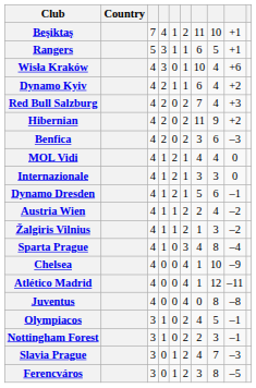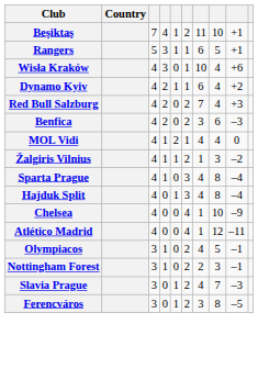 <table class="wikitable plainrowheaders sortable">
 <tr>
 <th>Club</th>
 <th>Country</th>
 <th scope="col"></th>
 <th scope="col"></th>
 <th scope="col"></th>
 <th scope="col"></th>
 <th scope="col"></th>
 <th scope="col"></th>
 <th scope="col"></th>
 <th scope="col" class=unsortable></th>
 </tr>
 <tr>
 <th scope=row align=left><a href='#'>Beşiktaş</a></th>
 <th scope=row align=left></th>
 <td align=center>7</td>
 <td align=center>4</td>
 <td align=center>1</td>
 <td align=center>2</td>
 <td align=center>11</td>
 <td align=center>10</td>
 <td align=center>+1</td>
 <td align=center></td>
 </tr>
 <tr>
 <th scope=row align=left><a href='#'>Rangers</a></th>
 <th scope=row align=left></th>
 <td align=center>5</td>
 <td align=center>3</td>
 <td align=center>1</td>
 <td align=center>1</td>
 <td align=center>6</td>
 <td align=center>5</td>
 <td align=center>+1</td>
 <td align=center></td>
 </tr>
 <tr>
 <th scope=row align=left><a href='#'>Wisła Kraków</a></th>
 <th scope=row align=left></th>
 <td align=center>4</td>
 <td align=center>3</td>
 <td align=center>0</td>
 <td align=center>1</td>
 <td align=center>10</td>
 <td align=center>4</td>
 <td align=center>+6</td>
 <td align=center></td>
 </tr>
 <tr>
 <th scope=row align=left><a href='#'>Dynamo Kyiv</a></th>
 <th scope=row align=left></th>
 <td align=center>4</td>
 <td align=center>2</td>
 <td align=center>1</td>
 <td align=center>1</td>
 <td align=center>6</td>
 <td align=center>4</td>
 <td align=center>+2</td>
 <td align=center></td>
 </tr>
 <tr>
 <th scope=row align=left><a href='#'>Red Bull Salzburg</a></th>
 <th scope=row align=left></th>
 <td align=center>4</td>
 <td align=center>2</td>
 <td align=center>0</td>
 <td align=center>2</td>
 <td align=center>7</td>
 <td align=center>4</td>
 <td align=center>+3</td>
 <td align=center></td>
 </tr>
 <tr>
-<th scope=row align=left><a href='#'>Hibernian</a></th>
-<th scope=row align=left></th>
-<td align=center>4</td>
-<td align=center>2</td>
-<td align=center>0</td>
-<td align=center>2</td>
-<td align=center>11</td>
-<td align=center>9</td>
-<td align=center>+2</td>
-<td align=center></td>
-</tr>
-<tr>
 <th scope=row align=left><a href='#'>Benfica</a></th>
 <th scope=row align=left></th>
 <td align=center>4</td>
 <td align=center>2</td>
 <td align=center>0</td>
 <td align=center>2</td>
 <td align=center>3</td>
 <td align=center>6</td>
 <td align=center>–3</td>
 <td align=center></td>
 </tr>
 <tr>
 <th scope=row align=left><a href='#'>MOL Vidi</a></th>
 <th scope=row align=left></th>
 <td align=center>4</td>
 <td align=center>1</td>
 <td align=center>2</td>
 <td align=center>1</td>
 <td align=center>4</td>
 <td align=center>4</td>
 <td align=center>0</td>
 <td align=center></td>
 </tr>
 <tr>
-<th scope=row align=left><a href='#'>Internazionale</a></th>
-<th scope=row align=left></th>
-<td align=center>4</td>
-<td align=center>1</td>
-<td align=center>2</td>
-<td align=center>1</td>
-<td align=center>3</td>
-<td align=center>3</td>
-<td align=center>0</td>
-<td align=center></td>
-</tr>
-<tr>
-<th scope=row align=left><a href='#'>Dynamo Dresden</a></th>
-<th scope=row align=left></th>
-<td align=center>4</td>
-<td align=center>1</td>
-<td align=center>2</td>
-<td align=center>1</td>
-<td align=center>5</td>
-<td align=center>6</td>
-<td align=center>–1</td>
-<td align=center></td>
-</tr>
-<tr>
-<th scope=row align=left><a href='#'>Austria Wien</a></th>
-<th scope=row align=left></th>
-<td align=center>4</td>
-<td align=center>1</td>
-<td align=center>1</td>
-<td align=center>2</td>
-<td align=center>2</td>
-<td align=center>4</td>
-<td align=center>–2</td>
-<td align=center></td>
-</tr>
-<tr>
 <th scope=row align=left><a href='#'>Žalgiris Vilnius</a></th>
 <th scope=row align=left></th>
 <td align=center>4</td>
 <td align=center>1</td>
 <td align=center>1</td>
 <td align=center>2</td>
 <td align=center>1</td>
 <td align=center>3</td>
 <td align=center>–2</td>
 <td align=center></td>
 </tr>
 <tr>
 <th scope=row align=left><a href='#'>Sparta Prague</a></th>
 <th scope=row align=left></th>
 <td align=center>4</td>
 <td align=center>1</td>
 <td align=center>0</td>
+<td align=center>3</td>
+<td align=center>4</td>
+<td align=center>8</td>
+<td align=center>–4</td>
+<td align=center></td>
+</tr>
+<tr>
+<th scope=row align=left><a href='#'>Hajduk Split</a></th>
+<th scope=row align=left></th>
+<td align=center>4</td>
+<td align=center>0</td>
+<td align=center>1</td>
 <td align=center>3</td>
 <td align=center>4</td>
 <td align=center>8</td>
 <td align=center>–4</td>
 <td align=center></td>
 </tr>
 <tr>
 <th scope=row align=left><a href='#'>Chelsea</a></th>
 <th scope=row align=left></th>
 <td align=center>4</td>
 <td align=center>0</td>
 <td align=center>0</td>
 <td align=center>4</td>
 <td align=center>1</td>
 <td align=center>10</td>
 <td align=center>–9</td>
 <td align=center></td>
 </tr>
 <tr>
 <th scope=row align=left><a href='#'>Atlético Madrid</a></th>
 <th scope=row align=left></th>
 <td align=center>4</td>
 <td align=center>0</td>
 <td align=center>0</td>
 <td align=center>4</td>
 <td align=center>1</td>
 <td align=center>12</td>
 <td align=center>–11</td>
-<td align=center></td>
-</tr>
-<tr>
-<th scope=row align=left><a href='#'>Juventus</a></th>
-<th scope=row align=left></th>
-<td align=center>4</td>
-<td align=center>0</td>
-<td align=center>0</td>
-<td align=center>4</td>
-<td align=center>0</td>
-<td align=center>8</td>
-<td align=center>–8</td>
 <td align=center></td>
 </tr>
 <tr>
 <th scope=row align=left><a href='#'>Olympiacos</a></th>
 <th scope=row align=left></th>
 <td align=center>3</td>
 <td align=center>1</td>
 <td align=center>0</td>
 <td align=center>2</td>
 <td align=center>4</td>
 <td align=center>5</td>
 <td align=center>–1</td>
 <td align=center></td>
 </tr>
 <tr>
 <th scope=row align=left><a href='#'>Nottingham Forest</a></th>
 <th scope=row align=left></th>
 <td align=center>3</td>
 <td align=center>1</td>
 <td align=center>0</td>
 <td align=center>2</td>
 <td align=center>2</td>
 <td align=center>3</td>
 <td align=center>–1</td>
 <td align=center></td>
 </tr>
 <tr>
 <th scope=row align=left><a href='#'>Slavia Prague</a></th>
 <th scope=row align=left></th>
 <td align=center>3</td>
 <td align=center>0</td>
 <td align=center>1</td>
 <td align=center>2</td>
 <td align=center>4</td>
 <td align=center>7</td>
 <td align=center>–3</td>
 <td align=center></td>
 </tr>
 <tr>
 <th scope=row align=left><a href='#'>Ferencváros</a></th>
 <th scope=row align=left></th>
 <td align=center>3</td>
 <td align=center>0</td>
 <td align=center>1</td>
 <td align=center>2</td>
 <td align=center>3</td>
 <td align=center>8</td>
 <td align=center>–5</td>
 <td align=center></td>
 </tr>
 </table>
